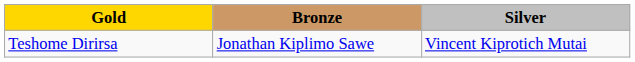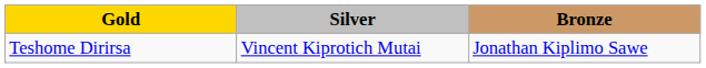 <table class="wikitable" style="text-align:left">
 <tr align="center">
 <td width=200 bgcolor=gold><strong>Gold</strong></td>
+<td width=200 bgcolor=silver><strong>Silver</strong></td>
 <td width=200 bgcolor=CC9966><strong>Bronze</strong></td>
-<td width=200 bgcolor=silver><strong>Silver</strong></td>
 </tr>
 <tr>
 <td><a href='#'>Teshome Dirirsa</a> <br></td>
+<td><a href='#'>Vincent Kiprotich Mutai</a> <br></td>
 <td><a href='#'>Jonathan Kiplimo Sawe</a> <br></td>
-<td><a href='#'>Vincent Kiprotich Mutai</a> <br></td>
 </tr>
 </table>
